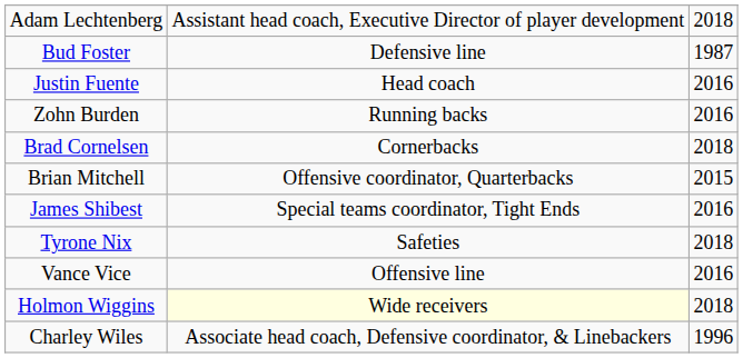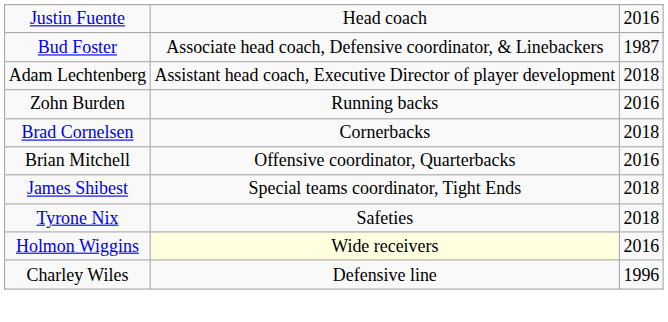 <table class="wikitable">
 <tr>
+</tr>
+<tr align="center">
+<td><a href='#'>Justin Fuente</a></td>
+<td>Head coach</td>
+<td>2016</td>
+</tr>
+<tr align="center">
+<td><a href='#'>Bud Foster</a></td>
+<td>Associate head coach, Defensive coordinator, & Linebackers</td>
+<td>1987</td>
 </tr>
 <tr align="center">
 <td>Adam Lechtenberg</td>
 <td>Assistant head coach, Executive Director of player development</td>
 <td>2018</td>
-</tr>
-<tr align="center">
-<td><a href='#'>Bud Foster</a></td>
-<td>Defensive line</td>
-<td>1987</td>
-</tr>
-<tr align="center">
-<td><a href='#'>Justin Fuente</a></td>
-<td>Head coach</td>
-<td>2016</td>
 </tr>
 <tr align="center">
 <td>Zohn Burden</td>
 <td>Running backs</td>
 <td>2016</td>
 </tr>
 <tr align="center">
 <td><a href='#'>Brad Cornelsen</a></td>
 <td>Cornerbacks</td>
 <td>2018</td>
 </tr>
 <tr align="center">
 <td>Brian Mitchell</td>
 <td>Offensive coordinator, Quarterbacks</td>
-<td>2015</td>
+<td>2016</td>
 </tr>
 <tr align="center">
 <td><a href='#'>James Shibest</a></td>
 <td>Special teams coordinator, Tight Ends</td>
-<td>2016</td>
+<td>2018</td>
 </tr>
 <tr align="center">
 <td><a href='#'>Tyrone Nix</a></td>
 <td>Safeties</td>
 <td>2018</td>
 </tr>
 <tr align="center">
-<td>Vance Vice</td>
-<td>Offensive line</td>
+<td><a href='#'>Holmon Wiggins</a></td>
+<td style="background: lightyellow;">Wide receivers</td>
 <td>2016</td>
 </tr>
 <tr align="center">
-<td><a href='#'>Holmon Wiggins</a></td>
-<td style="background: lightyellow;">Wide receivers</td>
-<td>2018</td>
-</tr>
-<tr align="center">
 <td>Charley Wiles</td>
-<td>Associate head coach, Defensive coordinator, & Linebackers</td>
+<td>Defensive line</td>
 <td>1996</td>
 </tr>
 </table>
